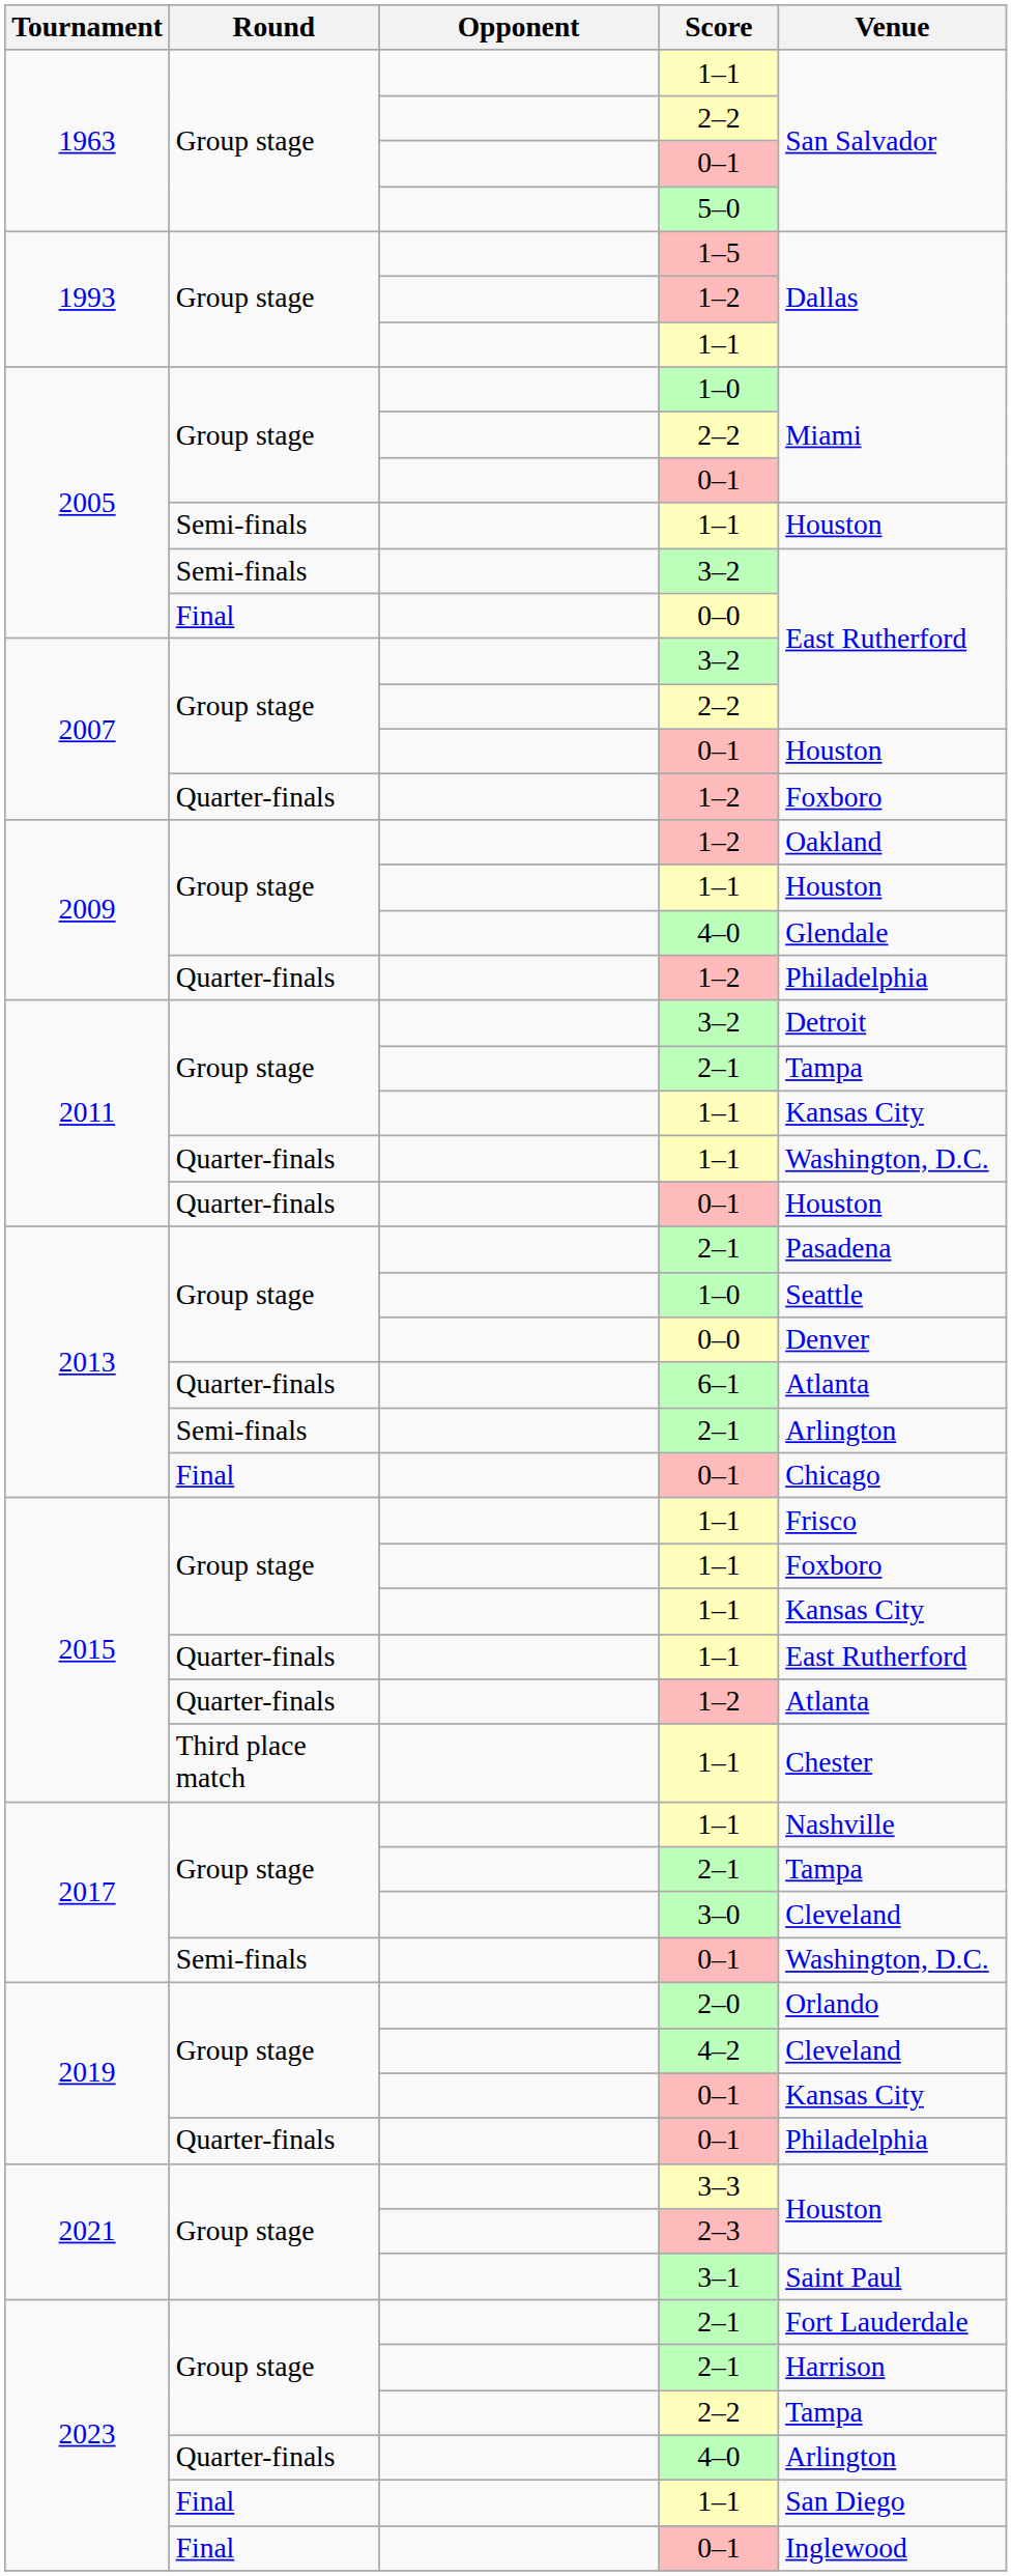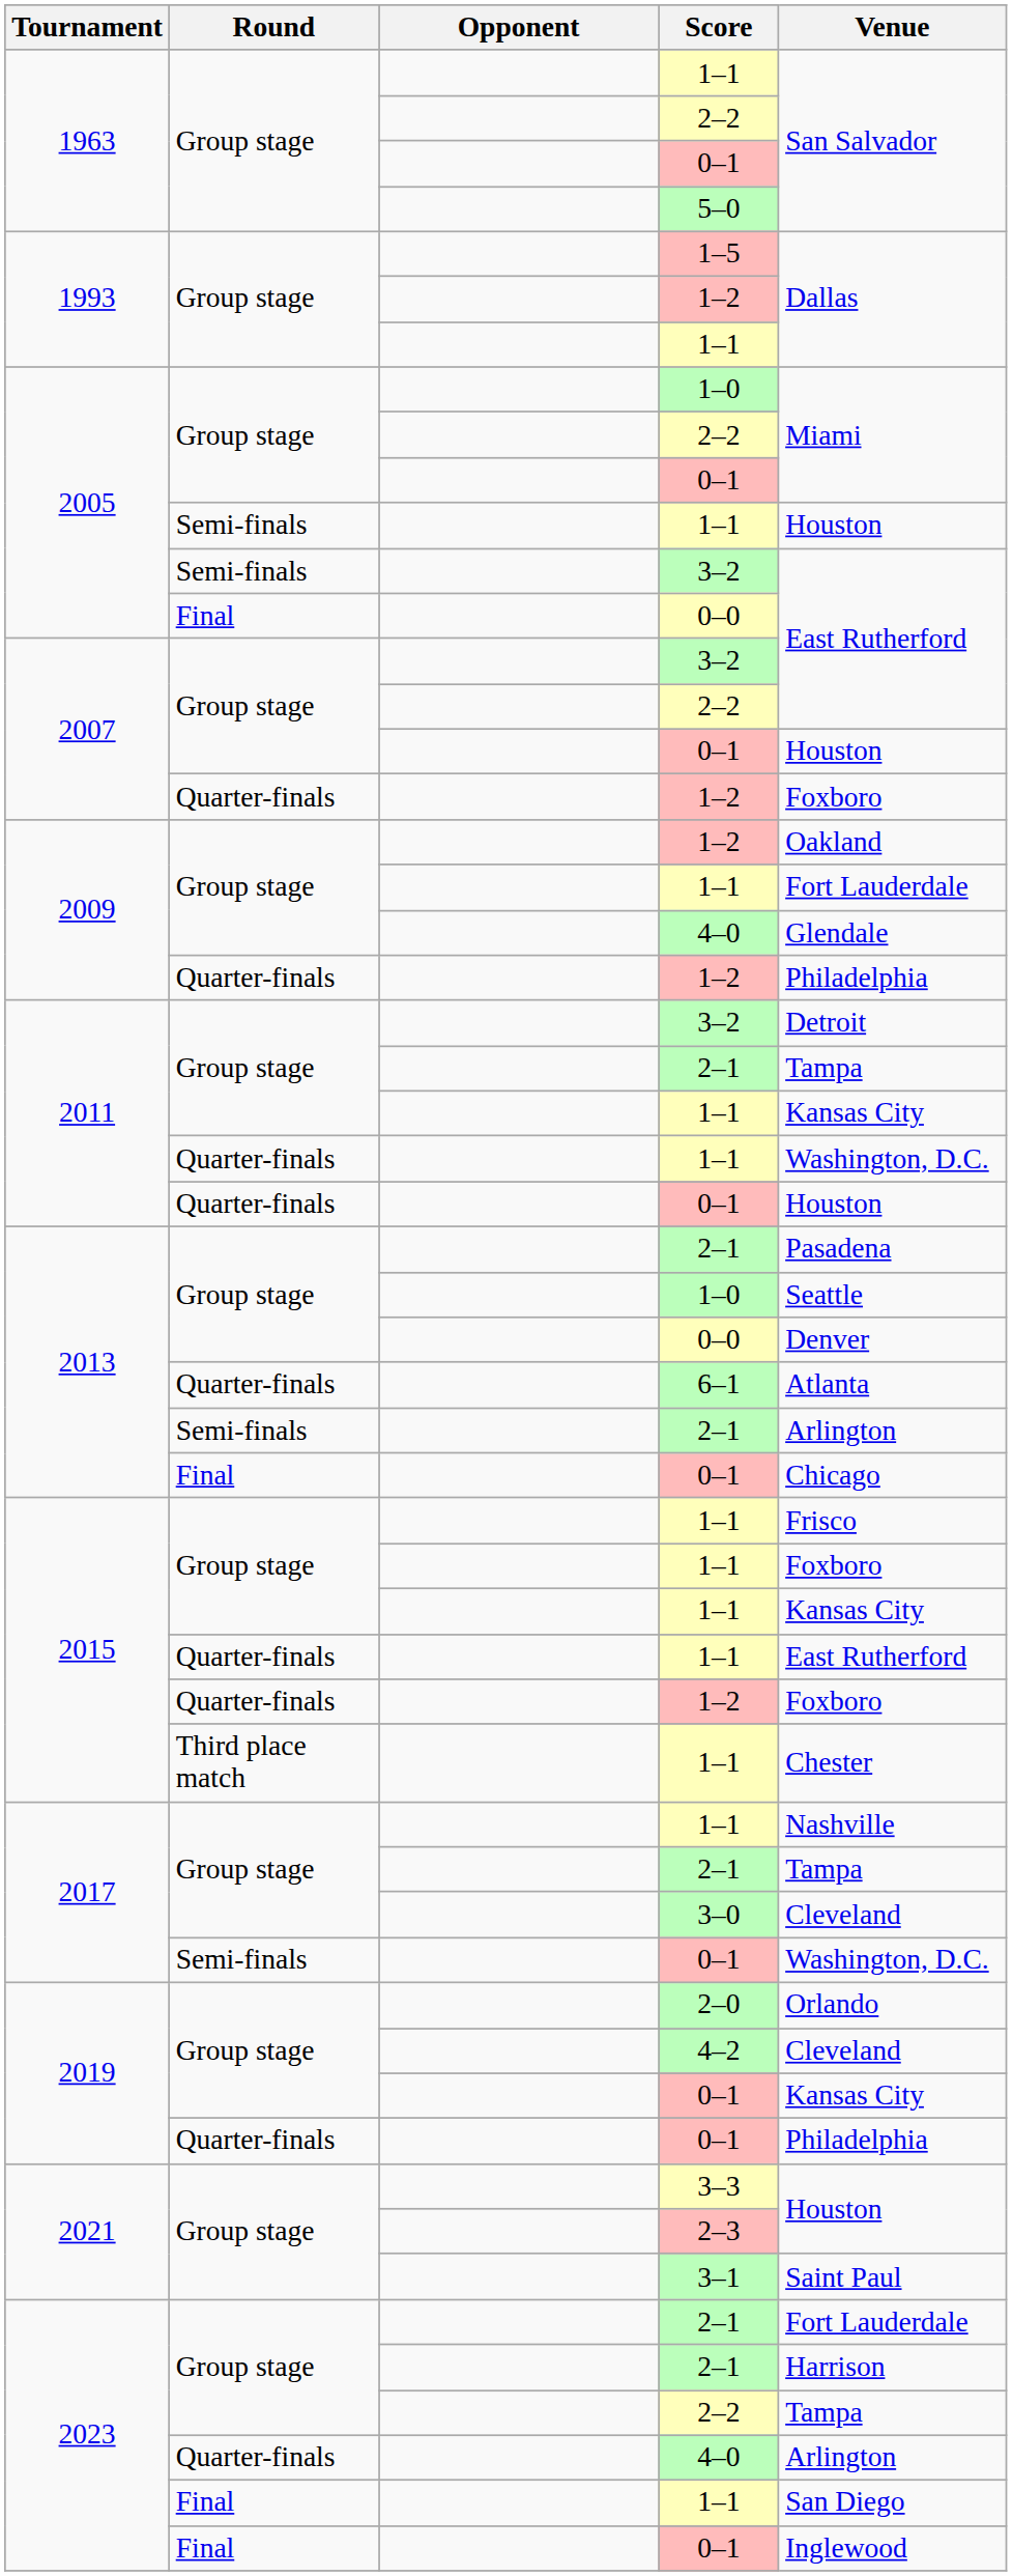 <table class="wikitable mw-collapsible mw-collapsed" style="text-align:left;">
 <tr>
 <th>Tournament</th>
 <th width=110>Round</th>
 <th width=150>Opponent</th>
 <th width=60>Score</th>
 <th width=120>Venue</th>
 </tr>
 <tr>
 <td rowspan="4" align=center> <a href='#'>1963</a></td>
 <td rowspan="4">Group stage</td>
 <td></td>
 <td align=center bgcolor="#ffffbb">1–1</td>
 <td rowspan=4><a href='#'>San Salvador</a></td>
 </tr>
 <tr>
 <td></td>
 <td align=center bgcolor="#ffffbb">2–2</td>
 </tr>
 <tr>
 <td></td>
 <td align=center bgcolor="#ffbbbb">0–1</td>
 </tr>
 <tr>
 <td></td>
 <td align=center bgcolor="#bbffbb">5–0</td>
 </tr>
 <tr>
 <td rowspan="3" align=center>  <a href='#'>1993</a></td>
 <td rowspan="3">Group stage</td>
 <td></td>
 <td align=center bgcolor="#ffbbbb">1–5</td>
 <td rowspan=3><a href='#'>Dallas</a></td>
 </tr>
 <tr>
 <td></td>
 <td align=center bgcolor="#ffbbbb">1–2</td>
 </tr>
 <tr>
 <td></td>
 <td align=center bgcolor="#ffffbb">1–1</td>
 </tr>
 <tr>
 <td rowspan="6" align=center> <a href='#'>2005</a></td>
 <td rowspan="3">Group stage</td>
 <td></td>
 <td align=center bgcolor="#bbffbb">1–0</td>
 <td rowspan=3><a href='#'>Miami</a></td>
 </tr>
 <tr>
 <td></td>
 <td align=center bgcolor="#ffffbb">2–2</td>
 </tr>
 <tr>
 <td></td>
 <td align=center bgcolor="#ffbbbb">0–1</td>
 </tr>
 <tr>
 <td>Semi-finals</td>
 <td></td>
 <td align=center bgcolor="#ffffbb">1–1<br></td>
 <td><a href='#'>Houston</a></td>
 </tr>
 <tr>
 <td>Semi-finals</td>
 <td></td>
 <td align=center bgcolor="#bbffbb">3–2</td>
 <td rowspan=4><a href='#'>East Rutherford</a></td>
 </tr>
 <tr>
 <td><a href='#'>Final</a></td>
 <td></td>
 <td align=center bgcolor="#ffffbb">0–0<br></td>
 </tr>
 <tr>
 <td rowspan="4" align=center> <a href='#'>2007</a></td>
 <td rowspan="3">Group stage</td>
 <td></td>
 <td align=center bgcolor="#bbffbb">3–2</td>
 </tr>
 <tr>
 <td></td>
 <td align=center bgcolor="#ffffbb">2–2</td>
 </tr>
 <tr>
 <td></td>
 <td align=center bgcolor="#ffbbbb">0–1</td>
 <td><a href='#'>Houston</a></td>
 </tr>
 <tr>
 <td>Quarter-finals</td>
 <td></td>
 <td align=center bgcolor="#ffbbbb">1–2</td>
 <td><a href='#'>Foxboro</a></td>
 </tr>
 <tr>
 <td rowspan="4" align=center> <a href='#'>2009</a></td>
 <td rowspan="3">Group stage</td>
 <td></td>
 <td align=center bgcolor="#ffbbbb">1–2</td>
 <td><a href='#'>Oakland</a></td>
 </tr>
 <tr>
 <td></td>
 <td align=center bgcolor="#ffffbb">1–1</td>
-<td><a href='#'>Houston</a></td>
+<td><a href='#'>Fort Lauderdale</a></td>
 </tr>
 <tr>
 <td></td>
 <td align=center bgcolor="#bbffbb">4–0</td>
 <td><a href='#'>Glendale</a></td>
 </tr>
 <tr>
 <td>Quarter-finals</td>
 <td></td>
 <td align=center bgcolor="#ffbbbb">1–2 </td>
 <td><a href='#'>Philadelphia</a></td>
 </tr>
 <tr>
 <td rowspan="5" align=center> <a href='#'>2011</a></td>
 <td rowspan="3">Group stage</td>
 <td></td>
 <td align=center bgcolor="#bbffbb">3–2</td>
 <td><a href='#'>Detroit</a></td>
 </tr>
 <tr>
 <td></td>
 <td align=center bgcolor="#bbffbb">2–1</td>
 <td><a href='#'>Tampa</a></td>
 </tr>
 <tr>
 <td></td>
 <td align=center bgcolor="#ffffbb">1–1</td>
 <td><a href='#'>Kansas City</a></td>
 </tr>
 <tr>
 <td>Quarter-finals</td>
 <td></td>
 <td align=center bgcolor="#ffffbb">1–1<br></td>
 <td><a href='#'>Washington, D.C.</a></td>
 </tr>
 <tr>
 <td>Quarter-finals</td>
 <td></td>
 <td align=center bgcolor="#ffbbbb">0–1</td>
 <td><a href='#'>Houston</a></td>
 </tr>
 <tr>
 <td rowspan="6" align=center> <a href='#'>2013</a></td>
 <td rowspan="3">Group stage</td>
 <td></td>
 <td align=center bgcolor="#bbffbb">2–1</td>
 <td><a href='#'>Pasadena</a></td>
 </tr>
 <tr>
 <td></td>
 <td align=center bgcolor="#bbffbb">1–0</td>
 <td><a href='#'>Seattle</a></td>
 </tr>
 <tr>
 <td></td>
 <td align=center bgcolor="#ffffbb">0–0</td>
 <td><a href='#'>Denver</a></td>
 </tr>
 <tr>
 <td>Quarter-finals</td>
 <td></td>
 <td align=center bgcolor="#bbffbb">6–1</td>
 <td><a href='#'>Atlanta</a></td>
 </tr>
 <tr>
 <td>Semi-finals</td>
 <td></td>
 <td align=center bgcolor="#bbffbb">2–1</td>
 <td><a href='#'>Arlington</a></td>
 </tr>
 <tr>
 <td><a href='#'>Final</a></td>
 <td></td>
 <td align=center bgcolor="#ffbbbb">0–1</td>
 <td><a href='#'>Chicago</a></td>
 </tr>
 <tr>
 <td rowspan="6" align=center>  <a href='#'>2015</a></td>
 <td rowspan="3">Group stage</td>
 <td></td>
 <td align=center bgcolor="#ffffbb">1–1</td>
 <td><a href='#'>Frisco</a></td>
 </tr>
 <tr>
 <td></td>
 <td align=center bgcolor="#ffffbb">1–1</td>
 <td><a href='#'>Foxboro</a></td>
 </tr>
 <tr>
 <td></td>
 <td align=center bgcolor="#ffffbb">1–1</td>
 <td><a href='#'>Kansas City</a></td>
 </tr>
 <tr>
 <td>Quarter-finals</td>
 <td></td>
 <td align=center bgcolor="#ffffbb">1–1<br></td>
 <td><a href='#'>East Rutherford</a></td>
 </tr>
 <tr>
 <td>Quarter-finals</td>
 <td></td>
 <td align=center bgcolor="#ffbbbb">1–2 </td>
-<td><a href='#'>Atlanta</a></td>
+<td><a href='#'>Foxboro</a></td>
 </tr>
 <tr>
 <td>Third place match</td>
 <td></td>
 <td align=center bgcolor="#ffffbb">1–1<br></td>
 <td><a href='#'>Chester</a></td>
 </tr>
 <tr>
 <td rowspan="4" align=center> <a href='#'>2017</a></td>
 <td rowspan="3">Group stage</td>
 <td></td>
 <td align=center bgcolor="#ffffbb">1–1</td>
 <td><a href='#'>Nashville</a></td>
 </tr>
 <tr>
 <td></td>
 <td align=center bgcolor="#bbffbb">2–1</td>
 <td><a href='#'>Tampa</a></td>
 </tr>
 <tr>
 <td></td>
 <td align=center bgcolor="#bbffbb">3–0</td>
 <td><a href='#'>Cleveland</a></td>
 </tr>
 <tr>
 <td>Semi-finals</td>
 <td></td>
 <td align=center bgcolor="#ffbbbb">0–1</td>
 <td><a href='#'>Washington, D.C.</a></td>
 </tr>
 <tr>
 <td rowspan="4" align=center>   <a href='#'>2019</a></td>
 <td rowspan="3">Group stage</td>
 <td></td>
 <td align=center bgcolor="#bbffbb">2–0</td>
 <td><a href='#'>Orlando</a></td>
 </tr>
 <tr>
 <td></td>
 <td align=center bgcolor="#bbffbb">4–2</td>
 <td><a href='#'>Cleveland</a></td>
 </tr>
 <tr>
 <td></td>
 <td align=center bgcolor="#ffbbbb">0–1</td>
 <td><a href='#'>Kansas City</a></td>
 </tr>
 <tr>
 <td>Quarter-finals</td>
 <td></td>
 <td align=center bgcolor="#ffbbbb">0–1</td>
 <td><a href='#'>Philadelphia</a></td>
 </tr>
 <tr>
 <td rowspan="3" align=center> <a href='#'>2021</a></td>
 <td rowspan="3">Group stage</td>
 <td></td>
 <td align=center bgcolor="#ffffbb">3–3</td>
 <td rowspan="2"><a href='#'>Houston</a></td>
 </tr>
 <tr>
 <td></td>
 <td align=center bgcolor="#ffbbbb">2–3</td>
 </tr>
 <tr>
 <td></td>
 <td align=center bgcolor="#bbffbb">3–1</td>
 <td><a href='#'>Saint Paul</a></td>
 </tr>
 <tr>
 <td rowspan="6" align=center>  <a href='#'>2023</a></td>
 <td rowspan="3">Group stage</td>
 <td></td>
 <td align=center bgcolor="#bbffbb">2–1</td>
 <td><a href='#'>Fort Lauderdale</a></td>
 </tr>
 <tr>
 <td></td>
 <td align=center bgcolor="#bbffbb">2–1</td>
 <td><a href='#'>Harrison</a></td>
 </tr>
 <tr>
 <td></td>
 <td align=center bgcolor="#ffffbb">2–2</td>
 <td><a href='#'>Tampa</a></td>
 </tr>
 <tr>
 <td>Quarter-finals</td>
 <td></td>
 <td align=center bgcolor="#bbffbb">4–0</td>
 <td><a href='#'>Arlington</a></td>
 </tr>
 <tr>
 <td><a href='#'>Final</a></td>
 <td></td>
 <td align=center bgcolor="#ffffbb">1–1<br></td>
 <td><a href='#'>San Diego</a></td>
 </tr>
 <tr>
 <td><a href='#'>Final</a></td>
 <td></td>
 <td align=center bgcolor="#ffbbbb">0–1</td>
 <td><a href='#'>Inglewood</a></td>
 </tr>
 </table>
